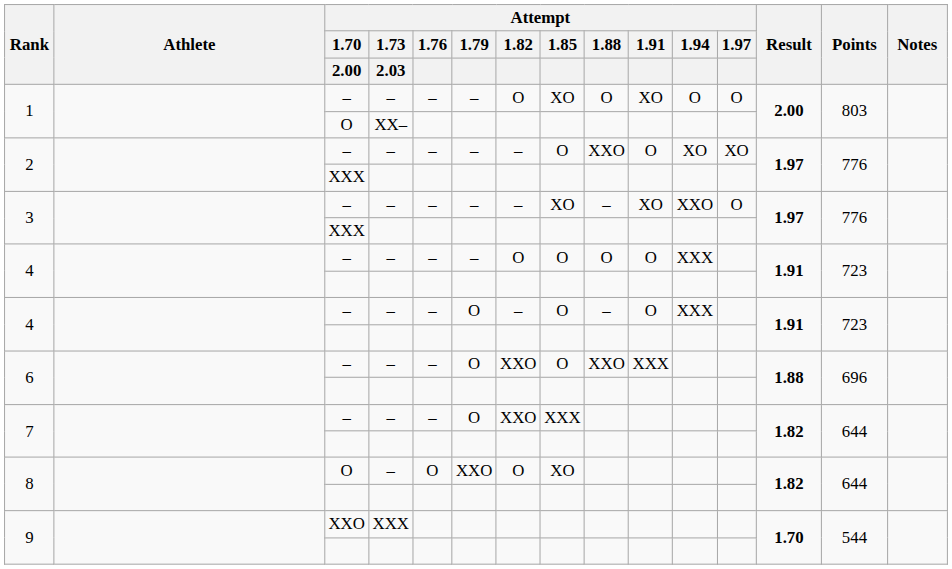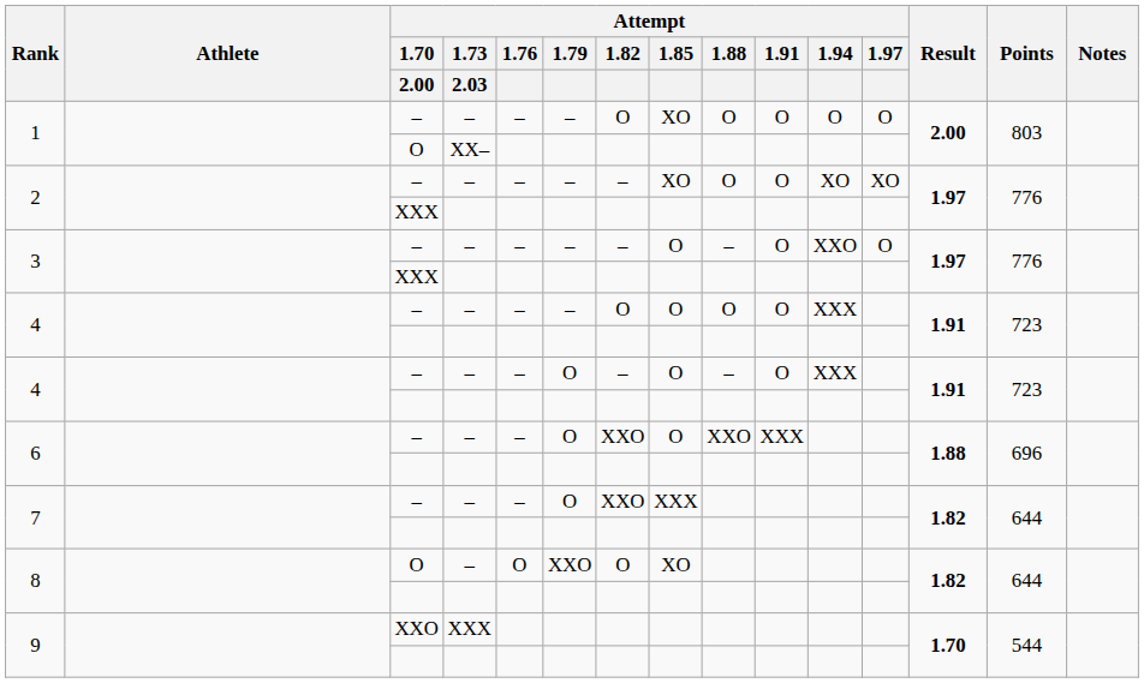 <table class="wikitable" style="text-align:center">
 <tr>
 <th rowspan=3 width=40>Rank</th>
 <th rowspan=3 width=250>Athlete</th>
 <th colspan=10>Attempt</th>
 <th rowspan=3 width=55>Result</th>
 <th rowspan=3 width=55>Points</th>
 <th rowspan=3 width=50>Notes</th>
 </tr>
 <tr>
 <th width=30>1.70</th>
 <th width=30>1.73</th>
 <th width=30>1.76</th>
 <th width=30>1.79</th>
 <th width=30>1.82</th>
 <th width=30>1.85</th>
 <th width=30>1.88</th>
 <th width=30>1.91</th>
 <th width=30>1.94</th>
 <th width=30>1.97</th>
 </tr>
 <tr>
 <th>2.00</th>
 <th>2.03</th>
 <th></th>
 <th></th>
 <th></th>
 <th></th>
 <th></th>
 <th></th>
 <th></th>
 <th></th>
 </tr>
 <tr>
 <td rowspan=2>1</td>
 <td rowspan=2 align=left></td>
 <td>–</td>
 <td>–</td>
 <td>–</td>
 <td>–</td>
 <td>O</td>
 <td>XO</td>
 <td>O</td>
-<td>XO</td>
+<td>O</td>
 <td>O</td>
 <td>O</td>
 <td rowspan=2><strong>2.00</strong></td>
 <td rowspan=2>803</td>
 <td rowspan=2></td>
 </tr>
 <tr>
 <td>O</td>
 <td>XX–</td>
 <td></td>
 <td></td>
 <td></td>
 <td></td>
 <td></td>
 <td></td>
 <td></td>
 <td></td>
 </tr>
 <tr>
 <td rowspan=2>2</td>
 <td rowspan=2 align=left></td>
 <td>–</td>
 <td>–</td>
 <td>–</td>
 <td>–</td>
 <td>–</td>
+<td>XO</td>
 <td>O</td>
-<td>XXO</td>
 <td>O</td>
 <td>XO</td>
 <td>XO</td>
 <td rowspan=2><strong>1.97</strong></td>
 <td rowspan=2>776</td>
 <td rowspan=2></td>
 </tr>
 <tr>
 <td>XXX</td>
 <td></td>
 <td></td>
 <td></td>
 <td></td>
 <td></td>
 <td></td>
 <td></td>
 <td></td>
 <td></td>
 </tr>
 <tr>
 <td rowspan=2>3</td>
 <td rowspan=2 align=left></td>
 <td>–</td>
 <td>–</td>
 <td>–</td>
 <td>–</td>
 <td>–</td>
-<td>XO</td>
+<td>O</td>
 <td>–</td>
-<td>XO</td>
+<td>O</td>
 <td>XXO</td>
 <td>O</td>
 <td rowspan=2><strong>1.97</strong></td>
 <td rowspan=2>776</td>
 <td rowspan=2></td>
 </tr>
 <tr>
 <td>XXX</td>
 <td></td>
 <td></td>
 <td></td>
 <td></td>
 <td></td>
 <td></td>
 <td></td>
 <td></td>
 <td></td>
 </tr>
 <tr>
 <td rowspan=2>4</td>
 <td rowspan=2 align=left></td>
 <td>–</td>
 <td>–</td>
 <td>–</td>
 <td>–</td>
 <td>O</td>
 <td>O</td>
 <td>O</td>
 <td>O</td>
 <td>XXX</td>
 <td></td>
 <td rowspan=2><strong>1.91</strong></td>
 <td rowspan=2>723</td>
 <td rowspan=2></td>
 </tr>
 <tr>
 <td> </td>
 <td></td>
 <td></td>
 <td></td>
 <td></td>
 <td></td>
 <td></td>
 <td></td>
 <td></td>
 <td></td>
 </tr>
 <tr>
 <td rowspan=2>4</td>
 <td rowspan=2 align=left></td>
 <td>–</td>
 <td>–</td>
 <td>–</td>
 <td>O</td>
 <td>–</td>
 <td>O</td>
 <td>–</td>
 <td>O</td>
 <td>XXX</td>
 <td></td>
 <td rowspan=2><strong>1.91</strong></td>
 <td rowspan=2>723</td>
 <td rowspan=2></td>
 </tr>
 <tr>
 <td> </td>
 <td></td>
 <td></td>
 <td></td>
 <td></td>
 <td></td>
 <td></td>
 <td></td>
 <td></td>
 <td></td>
 </tr>
 <tr>
 <td rowspan=2>6</td>
 <td rowspan=2 align=left></td>
 <td>–</td>
 <td>–</td>
 <td>–</td>
 <td>O</td>
 <td>XXO</td>
 <td>O</td>
 <td>XXO</td>
 <td>XXX</td>
 <td></td>
 <td></td>
 <td rowspan=2><strong>1.88</strong></td>
 <td rowspan=2>696</td>
 <td rowspan=2></td>
 </tr>
 <tr>
 <td> </td>
 <td></td>
 <td></td>
 <td></td>
 <td></td>
 <td></td>
 <td></td>
 <td></td>
 <td></td>
 <td></td>
 </tr>
 <tr>
 <td rowspan=2>7</td>
 <td rowspan=2 align=left></td>
 <td>–</td>
 <td>–</td>
 <td>–</td>
 <td>O</td>
 <td>XXO</td>
 <td>XXX</td>
 <td></td>
 <td></td>
 <td></td>
 <td></td>
 <td rowspan=2><strong>1.82</strong></td>
 <td rowspan=2>644</td>
 <td rowspan=2></td>
 </tr>
 <tr>
 <td> </td>
 <td></td>
 <td></td>
 <td></td>
 <td></td>
 <td></td>
 <td></td>
 <td></td>
 <td></td>
 <td></td>
 </tr>
 <tr>
 <td rowspan=2>8</td>
 <td rowspan=2 align=left></td>
 <td>O</td>
 <td>–</td>
 <td>O</td>
 <td>XXO</td>
 <td>O</td>
 <td>XO</td>
 <td></td>
 <td></td>
 <td></td>
 <td></td>
 <td rowspan=2><strong>1.82</strong></td>
 <td rowspan=2>644</td>
 <td rowspan=2></td>
 </tr>
 <tr>
 <td> </td>
 <td></td>
 <td></td>
 <td></td>
 <td></td>
 <td></td>
 <td></td>
 <td></td>
 <td></td>
 <td></td>
 </tr>
 <tr>
 <td rowspan=2>9</td>
 <td rowspan=2 align=left></td>
 <td>XXO</td>
 <td>XXX</td>
 <td></td>
 <td></td>
 <td></td>
 <td></td>
 <td></td>
 <td></td>
 <td></td>
 <td></td>
 <td rowspan=2><strong>1.70</strong></td>
 <td rowspan=2>544</td>
 <td rowspan=2></td>
 </tr>
 <tr>
 <td> </td>
 <td></td>
 <td></td>
 <td></td>
 <td></td>
 <td></td>
 <td></td>
 <td></td>
 <td></td>
 <td></td>
 </tr>
 </table>
